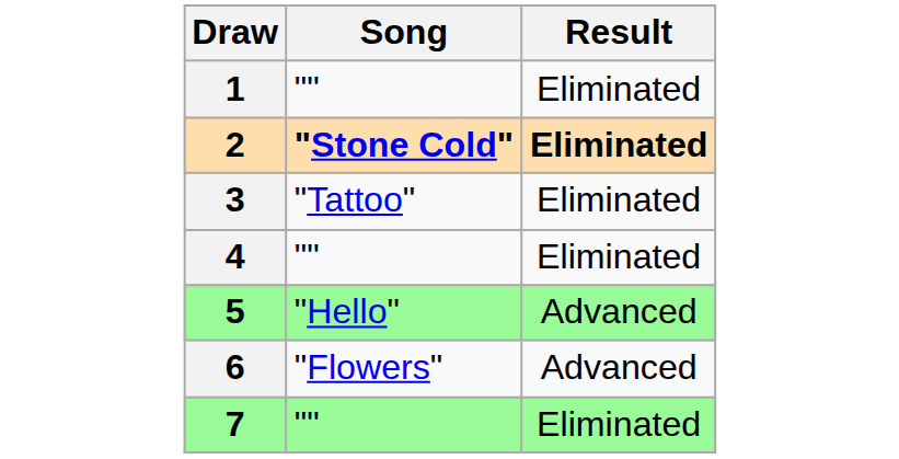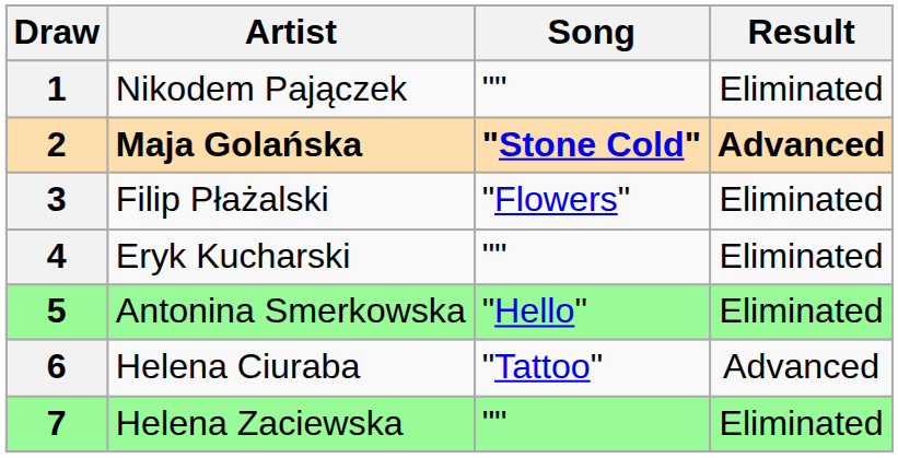 <table class="sortable wikitable plainrowheaders" style="margin: 1em auto 1em auto;">
 <tr>
 <th>Draw</th>
+<th>Artist</th>
 <th>Song</th>
 <th class="unsortable">Result</th>
 </tr>
 <tr>
 <th scope="row" style="text-align:center">1</th>
+<td>Nikodem Pajączek</td>
 <td>""</td>
 <td style="text-align:center">Eliminated</td>
 </tr>
 <tr style="font-weight:bold; background-color:navajowhite;">
 <th scope="row" style="text-align:center; font-weight:bold; background-color:navajowhite;">2</th>
+<td>Maja Golańska</td>
 <td>"<a href='#'>Stone Cold</a>"</td>
-<td style="text-align:center">Eliminated</td>
+<td style="text-align:center">Advanced</td>
 </tr>
 <tr>
 <th scope="row" style="text-align:center">3</th>
-<td>"<a href='#'>Tattoo</a>"</td>
+<td>Filip Płażalski</td>
+<td>"<a href='#'>Flowers</a>"</td>
 <td style="text-align:center">Eliminated</td>
 </tr>
 <tr>
 <th scope="row" style="text-align:center">4</th>
+<td>Eryk Kucharski</td>
 <td>""</td>
 <td style="text-align:center">Eliminated</td>
 </tr>
 <tr style="background-color:palegreen;">
 <th scope="row" style="text-align:center; background-color:palegreen;">5</th>
+<td>Antonina Smerkowska</td>
 <td>"<a href='#'>Hello</a>"</td>
-<td style="text-align:center">Advanced</td>
+<td style="text-align:center">Eliminated</td>
 </tr>
 <tr>
 <th scope="row" style="text-align:center">6</th>
-<td>"<a href='#'>Flowers</a>"</td>
+<td>Helena Ciuraba</td>
+<td>"<a href='#'>Tattoo</a>"</td>
 <td style="text-align:center">Advanced</td>
 </tr>
 <tr style="background-color:palegreen;">
 <th scope="row" style="text-align:center; background-color:palegreen;">7</th>
+<td>Helena Zaciewska</td>
 <td>""</td>
 <td style="text-align:center">Eliminated</td>
 </tr>
 </table>
